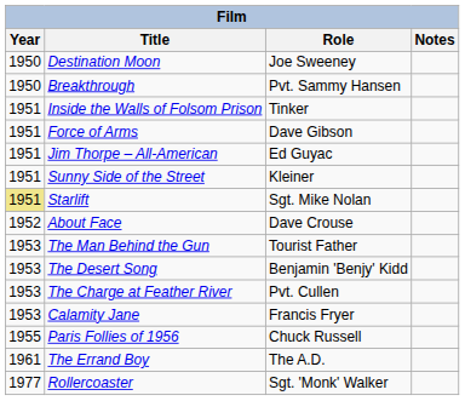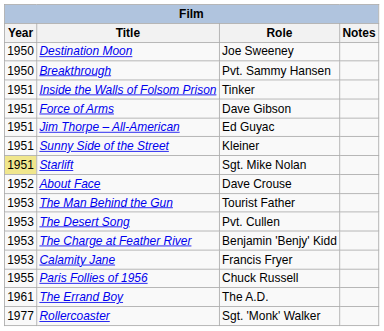 <table class="wikitable" style="font-size: 90%;">
 <tr>
 <th colspan="4" style="background: LightSteelBlue;">Film</th>
 </tr>
 <tr>
 <th>Year</th>
 <th>Title</th>
 <th>Role</th>
 <th>Notes</th>
 </tr>
 <tr>
 <td>1950</td>
 <td><em><a href='#'>Destination Moon</a></em></td>
 <td>Joe Sweeney</td>
 <td></td>
 </tr>
 <tr>
 <td>1950</td>
 <td><em><a href='#'>Breakthrough</a></em></td>
 <td>Pvt. Sammy Hansen</td>
 <td></td>
 </tr>
 <tr>
 <td>1951</td>
 <td><em><a href='#'>Inside the Walls of Folsom Prison</a></em></td>
 <td>Tinker</td>
 <td></td>
 </tr>
 <tr>
 <td>1951</td>
 <td><em><a href='#'>Force of Arms</a></em></td>
 <td>Dave Gibson</td>
 <td></td>
 </tr>
 <tr>
 <td>1951</td>
 <td><em><a href='#'>Jim Thorpe – All-American</a></em></td>
 <td>Ed Guyac</td>
 <td></td>
 </tr>
 <tr>
 <td>1951</td>
 <td><em><a href='#'>Sunny Side of the Street</a></em></td>
 <td>Kleiner</td>
 <td></td>
 </tr>
 <tr>
 <td style="background: khaki;">1951</td>
 <td><em><a href='#'>Starlift</a></em></td>
 <td>Sgt. Mike Nolan</td>
 <td></td>
 </tr>
 <tr>
 <td>1952</td>
 <td><em><a href='#'>About Face</a></em></td>
 <td>Dave Crouse</td>
 <td></td>
 </tr>
 <tr>
 <td>1953</td>
 <td><em><a href='#'>The Man Behind the Gun</a></em></td>
 <td>Tourist Father</td>
 <td></td>
 </tr>
 <tr>
 <td>1953</td>
 <td><em><a href='#'>The Desert Song</a></em></td>
-<td>Benjamin 'Benjy' Kidd</td>
+<td>Pvt. Cullen</td>
 <td></td>
 </tr>
 <tr>
 <td>1953</td>
 <td><em><a href='#'>The Charge at Feather River</a></em></td>
-<td>Pvt. Cullen</td>
+<td>Benjamin 'Benjy' Kidd</td>
 <td></td>
 </tr>
 <tr>
 <td>1953</td>
 <td><em><a href='#'>Calamity Jane</a></em></td>
 <td>Francis Fryer</td>
 <td></td>
 </tr>
 <tr>
 <td>1955</td>
 <td><em><a href='#'>Paris Follies of 1956</a></em></td>
 <td>Chuck Russell</td>
 <td></td>
 </tr>
 <tr>
 <td>1961</td>
 <td><em><a href='#'>The Errand Boy</a></em></td>
 <td>The A.D.</td>
 <td></td>
 </tr>
 <tr>
 <td>1977</td>
 <td><em><a href='#'>Rollercoaster</a></em></td>
 <td>Sgt. 'Monk' Walker</td>
 <td></td>
 </tr>
 </table>
